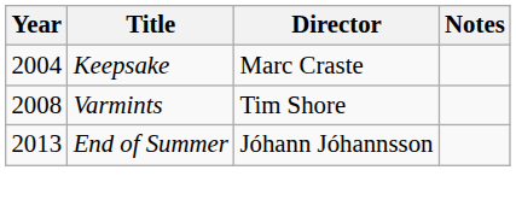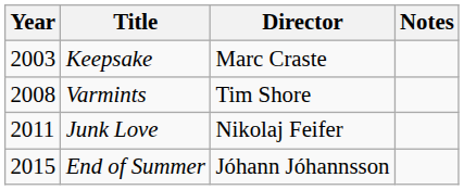 <table class="wikitable">
 <tr>
 <th>Year</th>
 <th>Title</th>
 <th>Director</th>
 <th>Notes</th>
 </tr>
 <tr>
-<td>2004</td>
+<td>2003</td>
 <td><em>Keepsake</em></td>
 <td>Marc Craste</td>
 <td></td>
 </tr>
 <tr>
 <td>2008</td>
 <td><em>Varmints</em></td>
 <td>Tim Shore</td>
 <td></td>
 </tr>
 <tr>
-<td>2013</td>
+<td>2011</td>
+<td><em>Junk Love</em></td>
+<td>Nikolaj Feifer</td>
+<td></td>
+</tr>
+<tr>
+<td>2015</td>
 <td><em>End of Summer</em></td>
 <td>Jóhann Jóhannsson</td>
 <td></td>
 </tr>
 </table>
